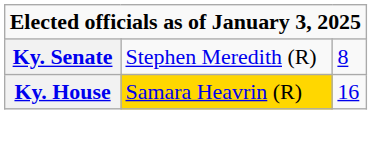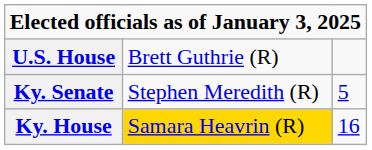 <table class=wikitable>
 <tr>
 <td colspan="3"><strong>Elected officials as of January 3, 2025</strong></td>
 </tr>
 <tr>
+<th scope=row><a href='#'>U.S. House</a></th>
+<td><a href='#'>Brett Guthrie</a> (R)</td>
+<td></td>
+</tr>
+<tr>
 <th scope=row><a href='#'>Ky. Senate</a></th>
 <td><a href='#'>Stephen Meredith</a> (R)</td>
-<td><a href='#'>8</a></td>
+<td><a href='#'>5</a></td>
 </tr>
 <tr>
 <th scope=row><a href='#'>Ky. House</a></th>
 <td style="background: gold;"><a href='#'>Samara Heavrin</a> (R)</td>
 <td><a href='#'>16</a></td>
 </tr>
 </table>
